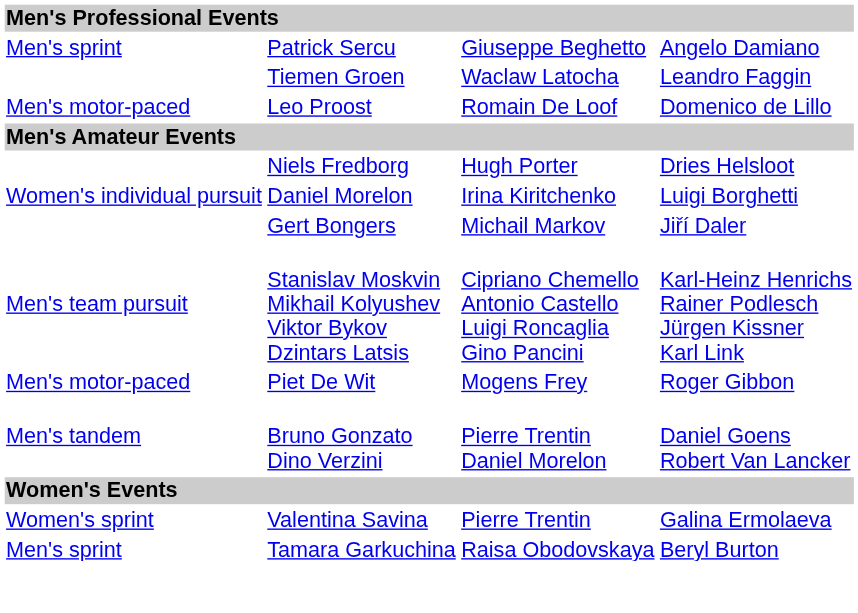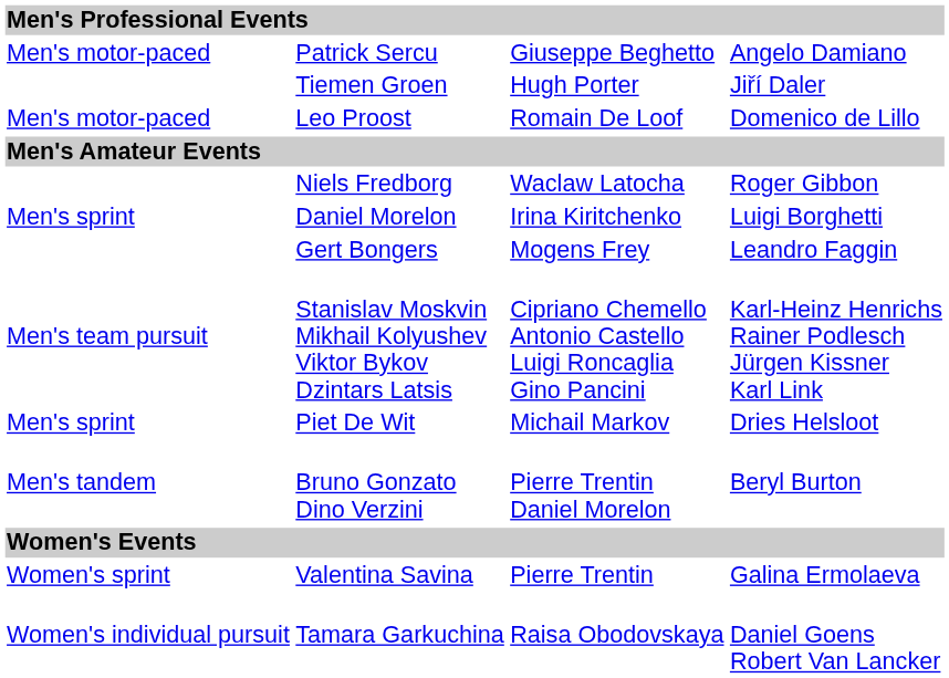 <table>
 <tr bgcolor="#cccccc">
 <td colspan=7><strong>Men's Professional Events</strong></td>
 </tr>
 <tr>
-<td><a href='#'>Men's sprint</a> <br></td>
+<td><a href='#'>Men's motor-paced</a><br></td>
 <td><a href='#'>Patrick Sercu</a><br></td>
 <td><a href='#'>Giuseppe Beghetto</a><br></td>
 <td><a href='#'>Angelo Damiano</a><br></td>
 </tr>
 <tr>
 <td><br></td>
 <td><a href='#'>Tiemen Groen</a><br></td>
-<td><a href='#'>Waclaw Latocha</a><br></td>
-<td><a href='#'>Leandro Faggin</a><br></td>
+<td><a href='#'>Hugh Porter</a><br></td>
+<td><a href='#'>Jiří Daler</a><br></td>
 </tr>
 <tr>
 <td><a href='#'>Men's motor-paced</a><br></td>
 <td><a href='#'>Leo Proost</a><br></td>
 <td><a href='#'>Romain De Loof</a><br></td>
 <td><a href='#'>Domenico de Lillo </a><br></td>
 </tr>
 <tr bgcolor="#cccccc">
 <td colspan=7><strong>Men's Amateur Events</strong></td>
 </tr>
 <tr>
 <td><br></td>
 <td><a href='#'>Niels Fredborg</a><br></td>
-<td><a href='#'>Hugh Porter</a><br></td>
-<td><a href='#'>Dries Helsloot</a><br></td>
+<td><a href='#'>Waclaw Latocha</a><br></td>
+<td><a href='#'>Roger Gibbon</a> <br></td>
 </tr>
 <tr>
-<td><a href='#'>Women's individual pursuit</a><br></td>
+<td><a href='#'>Men's sprint</a> <br></td>
 <td><a href='#'>Daniel Morelon</a> <br></td>
 <td><a href='#'>Irina Kiritchenko</a><br></td>
 <td><a href='#'>Luigi Borghetti</a><br></td>
 </tr>
 <tr>
 <td><br></td>
 <td><a href='#'>Gert Bongers</a><br></td>
-<td><a href='#'>Michail Markov</a><br></td>
-<td><a href='#'>Jiří Daler</a><br></td>
+<td><a href='#'>Mogens Frey</a><br></td>
+<td><a href='#'>Leandro Faggin</a><br></td>
 </tr>
 <tr>
 <td><a href='#'>Men's team pursuit</a><br></td>
 <td> <br> <a href='#'>Stanislav Moskvin</a><br> <a href='#'>Mikhail Kolyushev</a><br> <a href='#'>Viktor Bykov</a><br> <a href='#'>Dzintars Latsis</a></td>
 <td> <br> <a href='#'>Cipriano Chemello</a><br> <a href='#'>Antonio Castello</a><br> <a href='#'>Luigi Roncaglia</a><br> <a href='#'>Gino Pancini</a></td>
 <td> <br> <a href='#'>Karl-Heinz Henrichs</a><br> <a href='#'>Rainer Podlesch</a><br> <a href='#'>Jürgen Kissner</a><br> <a href='#'>Karl Link</a></td>
 </tr>
 <tr>
-<td><a href='#'>Men's motor-paced</a><br></td>
+<td><a href='#'>Men's sprint</a> <br></td>
 <td><a href='#'>Piet De Wit</a><br></td>
-<td><a href='#'>Mogens Frey</a><br></td>
-<td><a href='#'>Roger Gibbon</a> <br></td>
+<td><a href='#'>Michail Markov</a><br></td>
+<td><a href='#'>Dries Helsloot</a><br></td>
 </tr>
 <tr>
 <td><a href='#'>Men's tandem</a><br></td>
 <td> <br><a href='#'>Bruno Gonzato</a><br> <a href='#'>Dino Verzini</a></td>
 <td> <br><a href='#'>Pierre Trentin</a><br><a href='#'>Daniel Morelon</a></td>
-<td> <br><a href='#'>Daniel Goens</a><br> <a href='#'>Robert Van Lancker</a></td>
+<td><a href='#'>Beryl Burton</a><br></td>
 </tr>
 <tr bgcolor="#cccccc">
 <td colspan=7><strong>Women's Events</strong></td>
 </tr>
 <tr>
 <td><a href='#'>Women's sprint</a><br></td>
 <td><a href='#'>Valentina Savina</a><br></td>
 <td><a href='#'>Pierre Trentin</a><br></td>
 <td><a href='#'>Galina Ermolaeva</a><br></td>
 </tr>
 <tr>
-<td><a href='#'>Men's sprint</a> <br></td>
+<td><a href='#'>Women's individual pursuit</a><br></td>
 <td><a href='#'>Tamara Garkuchina</a><br></td>
 <td><a href='#'>Raisa Obodovskaya</a><br></td>
-<td><a href='#'>Beryl Burton</a><br></td>
+<td> <br><a href='#'>Daniel Goens</a><br> <a href='#'>Robert Van Lancker</a></td>
 </tr>
 </table>
